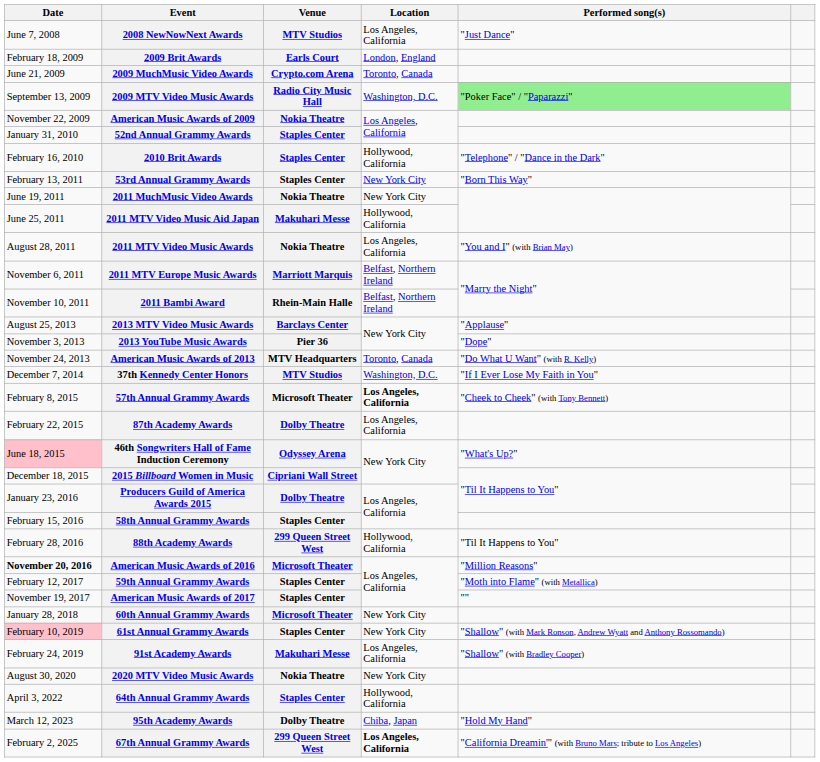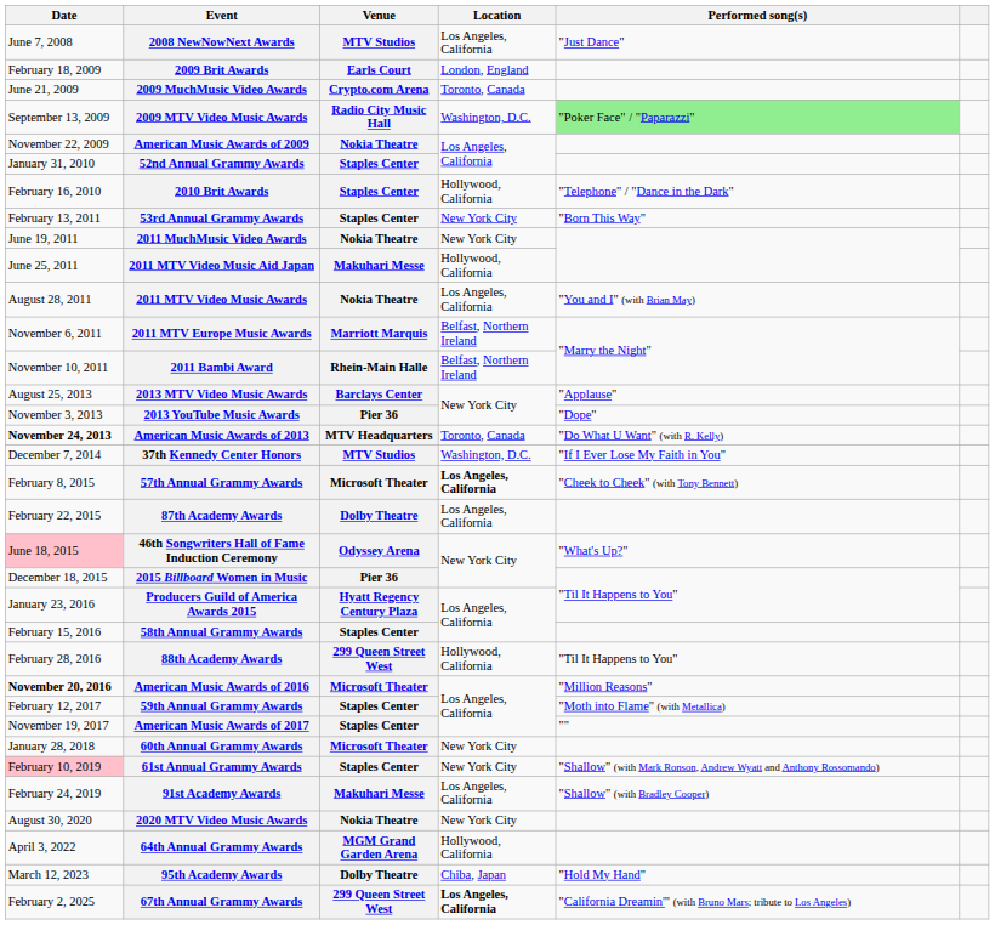 <table class="wikitable sortable plainrowheaders">
 <tr>
 <th style="width:12%;">Date</th>
 <th style="width:20%;">Event</th>
 <th style="width:12%;">Venue</th>
 <th style="width:12%;">Location</th>
 <th>Performed song(s)</th>
 <th scope="col" style="width:3%;" class="unsortable"></th>
 </tr>
 <tr>
 <td>June 7, 2008</td>
 <th scope="row"><a href='#'>2008 NewNowNext Awards</a></th>
 <th scope="row"><a href='#'>MTV Studios</a></th>
 <td>Los Angeles, California</td>
 <td>"<a href='#'>Just Dance</a>"</td>
 <td style="text-align:center;"></td>
 </tr>
 <tr>
 <td>February 18, 2009</td>
 <th scope="row"><a href='#'>2009 Brit Awards</a></th>
 <th scope="row"><a href='#'>Earls Court</a></th>
 <td><a href='#'>London</a>, <a href='#'>England</a></td>
 <td></td>
 <td style="text-align:center;"></td>
 </tr>
 <tr>
 <td>June 21, 2009</td>
 <th scope="row"><a href='#'>2009 MuchMusic Video Awards</a></th>
 <th scope="row"><a href='#'>Crypto.com Arena</a></th>
 <td><a href='#'>Toronto</a>, <a href='#'>Canada</a></td>
 <td></td>
 <td style="text-align:center;"></td>
 </tr>
 <tr>
 <td>September 13, 2009</td>
 <th scope="row"><a href='#'>2009 MTV Video Music Awards</a></th>
 <th scope="row"><a href='#'>Radio City Music Hall</a></th>
 <td><a href='#'>Washington, D.C.</a></td>
 <td style="background: lightgreen;">"Poker Face" / "<a href='#'>Paparazzi</a>"</td>
 <td style="text-align:center;"></td>
 </tr>
 <tr>
 <td>November 22, 2009</td>
 <th scope="row"><a href='#'>American Music Awards of 2009</a></th>
 <th scope="row"><a href='#'>Nokia Theatre</a></th>
 <td rowspan=2><a href='#'>Los Angeles</a>, <a href='#'>California</a></td>
 <td></td>
 <td style="text-align:center;"></td>
 </tr>
 <tr>
 <td>January 31, 2010</td>
 <th scope="row"><a href='#'>52nd Annual Grammy Awards</a></th>
 <th scope="row"><a href='#'>Staples Center</a></th>
 <td></td>
 <td style="text-align:center;"></td>
 </tr>
 <tr>
 <td>February 16, 2010</td>
 <th scope="row"><a href='#'>2010 Brit Awards</a></th>
 <th scope="row"><a href='#'>Staples Center</a></th>
 <td>Hollywood, California</td>
 <td>"<a href='#'>Telephone</a>" / "<a href='#'>Dance in the Dark</a>"</td>
 <td style="text-align:center;"></td>
 </tr>
 <tr>
 <td>February 13, 2011</td>
 <th scope="row"><a href='#'>53rd Annual Grammy Awards</a></th>
 <th scope="row">Staples Center</th>
 <td><a href='#'>New York City</a></td>
 <td>"<a href='#'>Born This Way</a>"</td>
 <td style="text-align:center;"></td>
 </tr>
 <tr>
 <td>June 19, 2011</td>
 <th scope="row"><a href='#'>2011 MuchMusic Video Awards</a></th>
 <th scope="row">Nokia Theatre</th>
 <td>New York City</td>
 <td rowspan="2"></td>
 <td style="text-align:center;"></td>
 </tr>
 <tr>
 <td>June 25, 2011</td>
 <th scope="row"><a href='#'>2011 MTV Video Music Aid Japan</a></th>
 <th scope="row"><a href='#'>Makuhari Messe</a></th>
 <td>Hollywood, California</td>
 <td style="text-align:center;"></td>
 </tr>
 <tr>
 <td>August 28, 2011</td>
 <th scope="row"><a href='#'>2011 MTV Video Music Awards</a></th>
 <th scope="row">Nokia Theatre</th>
 <td>Los Angeles, California</td>
 <td>"<a href='#'>You and I</a>" <small>(with <a href='#'>Brian May</a>)</small></td>
 <td style="text-align:center;"></td>
 </tr>
 <tr>
 <td>November 6, 2011</td>
 <th scope="row"><a href='#'>2011 MTV Europe Music Awards</a></th>
 <th scope="row"><a href='#'>Marriott Marquis</a></th>
 <td><a href='#'>Belfast</a>, <a href='#'>Northern Ireland</a></td>
 <td rowspan="2">"<a href='#'>Marry the Night</a>"</td>
 <td style="text-align:center;"></td>
 </tr>
 <tr>
 <td>November 10, 2011</td>
 <th scope="row"><a href='#'>2011 Bambi Award</a></th>
 <th scope="row">Rhein-Main Halle</th>
 <td><a href='#'>Belfast</a>, <a href='#'>Northern Ireland</a></td>
 <td style="text-align:center;"></td>
 </tr>
 <tr>
 <td>August 25, 2013</td>
 <th scope="row"><a href='#'>2013 MTV Video Music Awards</a></th>
 <th scope="row"><a href='#'>Barclays Center</a></th>
 <td rowspan=2>New York City</td>
 <td>"<a href='#'>Applause</a>"</td>
 <td style="text-align:center;"></td>
 </tr>
 <tr>
 <td>November 3, 2013</td>
 <th scope="row"><a href='#'>2013 YouTube Music Awards</a></th>
 <th scope="row">Pier 36</th>
 <td>"<a href='#'>Dope</a>"</td>
 <td style="text-align:center;"></td>
 </tr>
 <tr>
-<td>November 24, 2013</td>
+<td><strong>November 24, 2013</strong></td>
 <th scope="row"><a href='#'>American Music Awards of 2013</a></th>
 <th scope="row">MTV Headquarters</th>
 <td><a href='#'>Toronto</a>, <a href='#'>Canada</a></td>
 <td>"<a href='#'>Do What U Want</a>" <small>(with <a href='#'>R. Kelly</a>)</small></td>
 <td style="text-align:center;"></td>
 </tr>
 <tr>
 <td>December 7, 2014</td>
 <th scope="row">37th <a href='#'>Kennedy Center Honors</a></th>
 <th scope="row"><a href='#'>MTV Studios</a></th>
 <td><a href='#'>Washington, D.C.</a></td>
 <td>"<a href='#'>If I Ever Lose My Faith in You</a>"</td>
 <td style="text-align:center;"></td>
 </tr>
 <tr>
 <td>February 8, 2015</td>
 <th scope="row"><a href='#'>57th Annual Grammy Awards</a></th>
 <th scope="row">Microsoft Theater</th>
 <td><strong>Los Angeles, California</strong></td>
 <td>"<a href='#'>Cheek to Cheek</a>" <small>(with <a href='#'>Tony Bennett</a>)</small></td>
 <td style="text-align:center;"></td>
 </tr>
 <tr>
 <td>February 22, 2015</td>
 <th scope="row"><a href='#'>87th Academy Awards</a></th>
 <th scope="row"><a href='#'>Dolby Theatre</a></th>
 <td>Los Angeles, California</td>
 <td></td>
 <td style="text-align:center;"></td>
 </tr>
 <tr>
 <td style="background: pink;">June 18, 2015</td>
 <th scope="row">46th <a href='#'>Songwriters Hall of Fame</a> Induction Ceremony</th>
 <th scope="row"><a href='#'>Odyssey Arena</a></th>
 <td rowspan=2>New York City</td>
 <td>"<a href='#'>What's Up?</a>"</td>
 <td style="text-align:center;"></td>
 </tr>
 <tr>
 <td>December 18, 2015</td>
 <th scope="row"><a href='#'>2015 <em>Billboard</em> Women in Music</a></th>
-<th scope="row"><a href='#'>Cipriani Wall Street</a></th>
+<th scope="row">Pier 36</th>
 <td rowspan="2">"<a href='#'>Til It Happens to You</a>"</td>
 <td style="text-align:center;"></td>
 </tr>
 <tr>
 <td>January 23, 2016</td>
 <th scope="row"><a href='#'>Producers Guild of America Awards 2015</a></th>
-<th scope="row"><a href='#'>Dolby Theatre</a></th>
+<th scope="row"><a href='#'>Hyatt Regency Century Plaza</a></th>
 <td rowspan=2>Los Angeles, California</td>
 <td style="text-align:center;"></td>
 </tr>
 <tr>
 <td>February 15, 2016</td>
 <th scope="row"><a href='#'>58th Annual Grammy Awards</a></th>
 <th scope="row">Staples Center</th>
 <td></td>
 <td style="text-align:center;"></td>
 </tr>
 <tr>
 <td>February 28, 2016</td>
 <th scope="row"><a href='#'>88th Academy Awards</a></th>
 <th scope="row"><a href='#'>299 Queen Street West</a></th>
 <td>Hollywood, California</td>
 <td>"Til It Happens to You"</td>
 <td style="text-align:center;"></td>
 </tr>
 <tr>
 <td><strong>November 20, 2016</strong></td>
 <th scope="row"><a href='#'>American Music Awards of 2016</a></th>
 <th scope="row"><a href='#'>Microsoft Theater</a></th>
 <td rowspan=3>Los Angeles, California</td>
 <td>"<a href='#'>Million Reasons</a>"</td>
 <td style="text-align:center;"></td>
 </tr>
 <tr>
 <td>February 12, 2017</td>
 <th scope="row"><a href='#'>59th Annual Grammy Awards</a></th>
 <th scope="row">Staples Center</th>
 <td>"<a href='#'>Moth into Flame</a>" <small>(with <a href='#'>Metallica</a>)</small></td>
 <td style="text-align:center;"></td>
 </tr>
 <tr>
 <td>November 19, 2017</td>
 <th scope="row"><a href='#'>American Music Awards of 2017</a></th>
 <th scope="row">Staples Center</th>
 <td>""</td>
 <td style="text-align:center"></td>
 </tr>
 <tr>
 <td>January 28, 2018</td>
 <th scope="row"><a href='#'>60th Annual Grammy Awards</a></th>
 <th scope="row"><a href='#'>Microsoft Theater</a></th>
 <td>New York City</td>
 <td></td>
 <td style="text-align:center"></td>
 </tr>
 <tr>
 <td style="background: pink;">February 10, 2019</td>
 <th scope="row"><a href='#'>61st Annual Grammy Awards</a></th>
 <th scope="row">Staples Center</th>
 <td>New York City</td>
 <td>"<a href='#'>Shallow</a>" <small>(with <a href='#'>Mark Ronson</a>, <a href='#'>Andrew Wyatt</a> and <a href='#'>Anthony Rossomando</a>)</small></td>
 <td style="text-align:center"></td>
 </tr>
 <tr>
 <td>February 24, 2019</td>
 <th scope="row"><a href='#'>91st Academy Awards</a></th>
 <th scope="row"><a href='#'>Makuhari Messe</a></th>
 <td>Los Angeles, California</td>
 <td>"<a href='#'>Shallow</a>" <small>(with <a href='#'>Bradley Cooper</a>)</small></td>
 <td style="text-align:center"></td>
 </tr>
 <tr>
 <td>August 30, 2020</td>
 <th scope="row"><a href='#'>2020 MTV Video Music Awards</a></th>
 <th scope="row">Nokia Theatre</th>
 <td>New York City</td>
 <td></td>
 <td style="text-align:center"></td>
 </tr>
 <tr>
 <td>April 3, 2022</td>
 <th scope="row"><a href='#'>64th Annual Grammy Awards</a></th>
-<th scope="row"><a href='#'>Staples Center</a></th>
+<th scope="row"><a href='#'>MGM Grand Garden Arena</a></th>
 <td>Hollywood, California</td>
 <td></td>
 <td style="text-align:center"></td>
 </tr>
 <tr>
 <td>March 12, 2023</td>
 <th scope="row"><a href='#'>95th Academy Awards</a></th>
 <th scope="row">Dolby Theatre</th>
 <td><a href='#'>Chiba</a>, <a href='#'>Japan</a></td>
 <td>"<a href='#'>Hold My Hand</a>"</td>
 <td style="text-align:center"></td>
 </tr>
 <tr>
 <td>February 2, 2025</td>
 <th scope="row"><a href='#'>67th Annual Grammy Awards</a></th>
 <th scope="row"><a href='#'>299 Queen Street West</a></th>
 <td><strong>Los Angeles, California</strong></td>
 <td>"<a href='#'>California Dreamin'</a>" <small>(with <a href='#'>Bruno Mars</a>; tribute to <a href='#'>Los Angeles</a>)</small></td>
 <td style="text-align:center"></td>
 </tr>
 </table>
